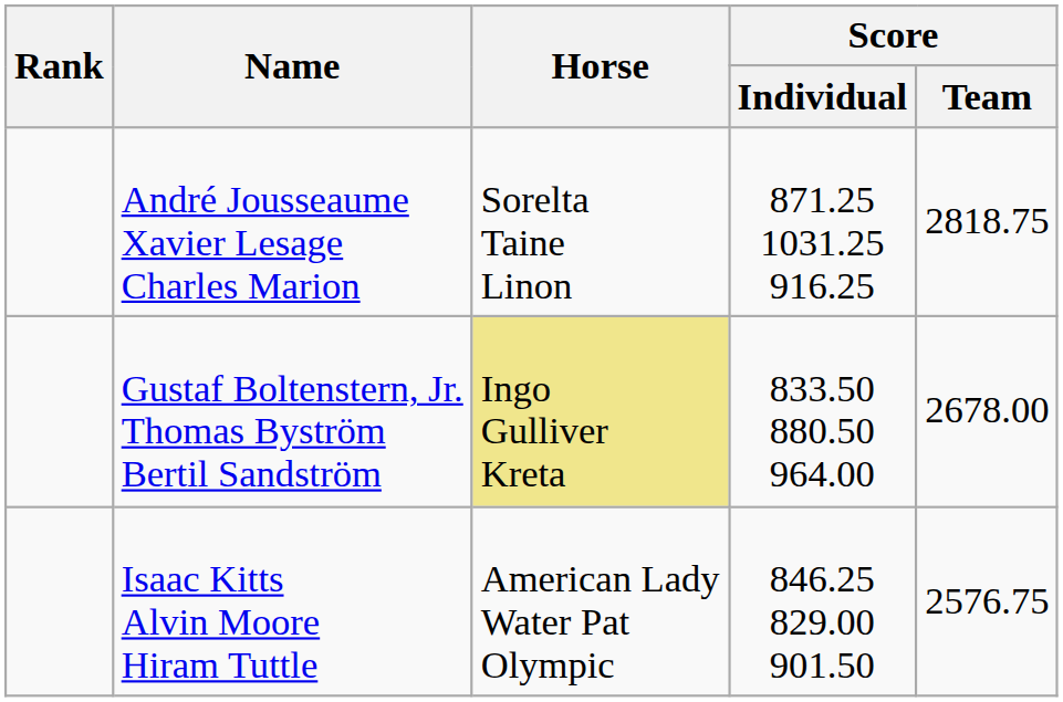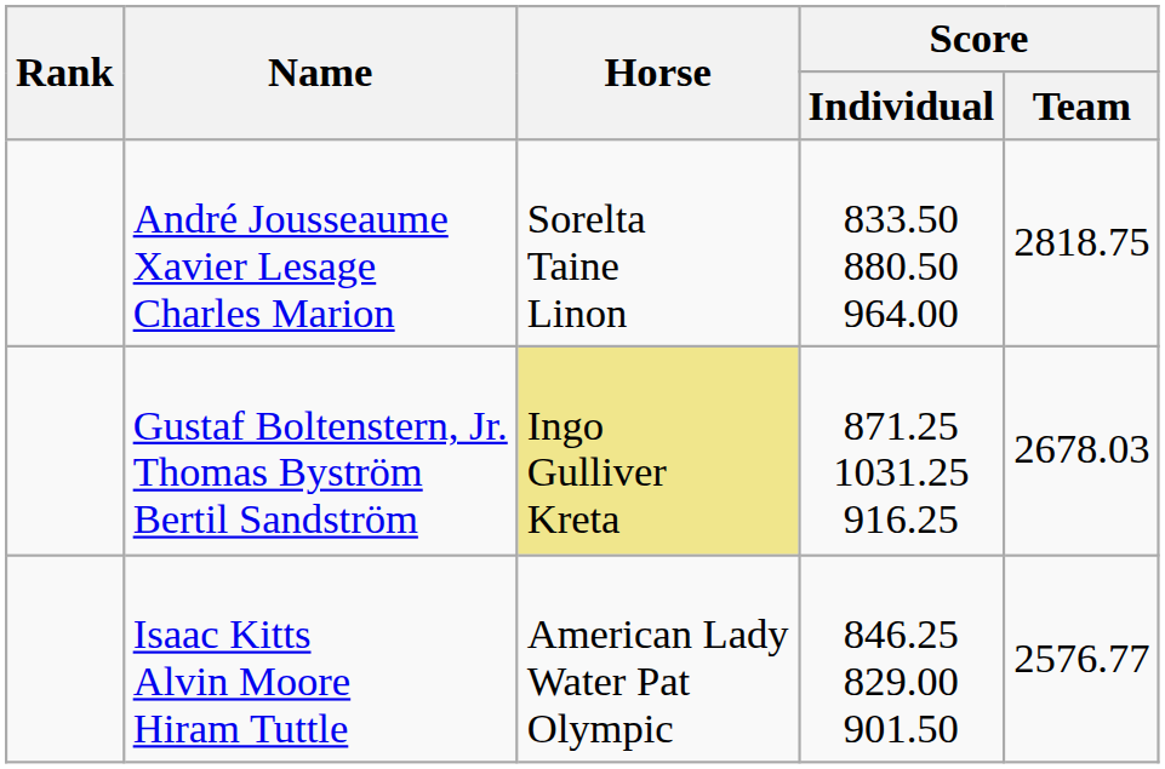 <table class="wikitable" style="text-align:center;">
 <tr>
 <th rowspan="2">Rank</th>
 <th rowspan="2">Name</th>
 <th rowspan="2">Horse</th>
 <th colspan="2">Score</th>
 </tr>
 <tr>
 <th>Individual</th>
 <th>Team</th>
 </tr>
 <tr>
 <td></td>
 <td align="left"> <br> <a href='#'>André Jousseaume</a><br><a href='#'>Xavier Lesage</a><br><a href='#'>Charles Marion</a></td>
 <td align="left"><br>Sorelta<br>Taine<br>Linon</td>
-<td><br>871.25<br>1031.25<br>916.25</td>
+<td><br>833.50<br>880.50<br>964.00</td>
 <td>2818.75</td>
 </tr>
 <tr>
 <td></td>
 <td align="left"> <br> <a href='#'>Gustaf Boltenstern, Jr.</a><br><a href='#'>Thomas Byström</a><br><a href='#'>Bertil Sandström</a></td>
 <td align="left" style="background: khaki;"><br>Ingo<br>Gulliver<br>Kreta</td>
-<td><br>833.50<br>880.50<br>964.00</td>
-<td>2678.00</td>
+<td><br>871.25<br>1031.25<br>916.25</td>
+<td>2678.03</td>
 </tr>
 <tr>
 <td></td>
 <td align="left"> <br> <a href='#'>Isaac Kitts</a><br><a href='#'>Alvin Moore</a><br><a href='#'>Hiram Tuttle</a></td>
 <td align="left"><br>American Lady<br>Water Pat<br>Olympic</td>
 <td><br>846.25<br>829.00<br>901.50</td>
-<td>2576.75</td>
+<td>2576.77</td>
 </tr>
 </table>
